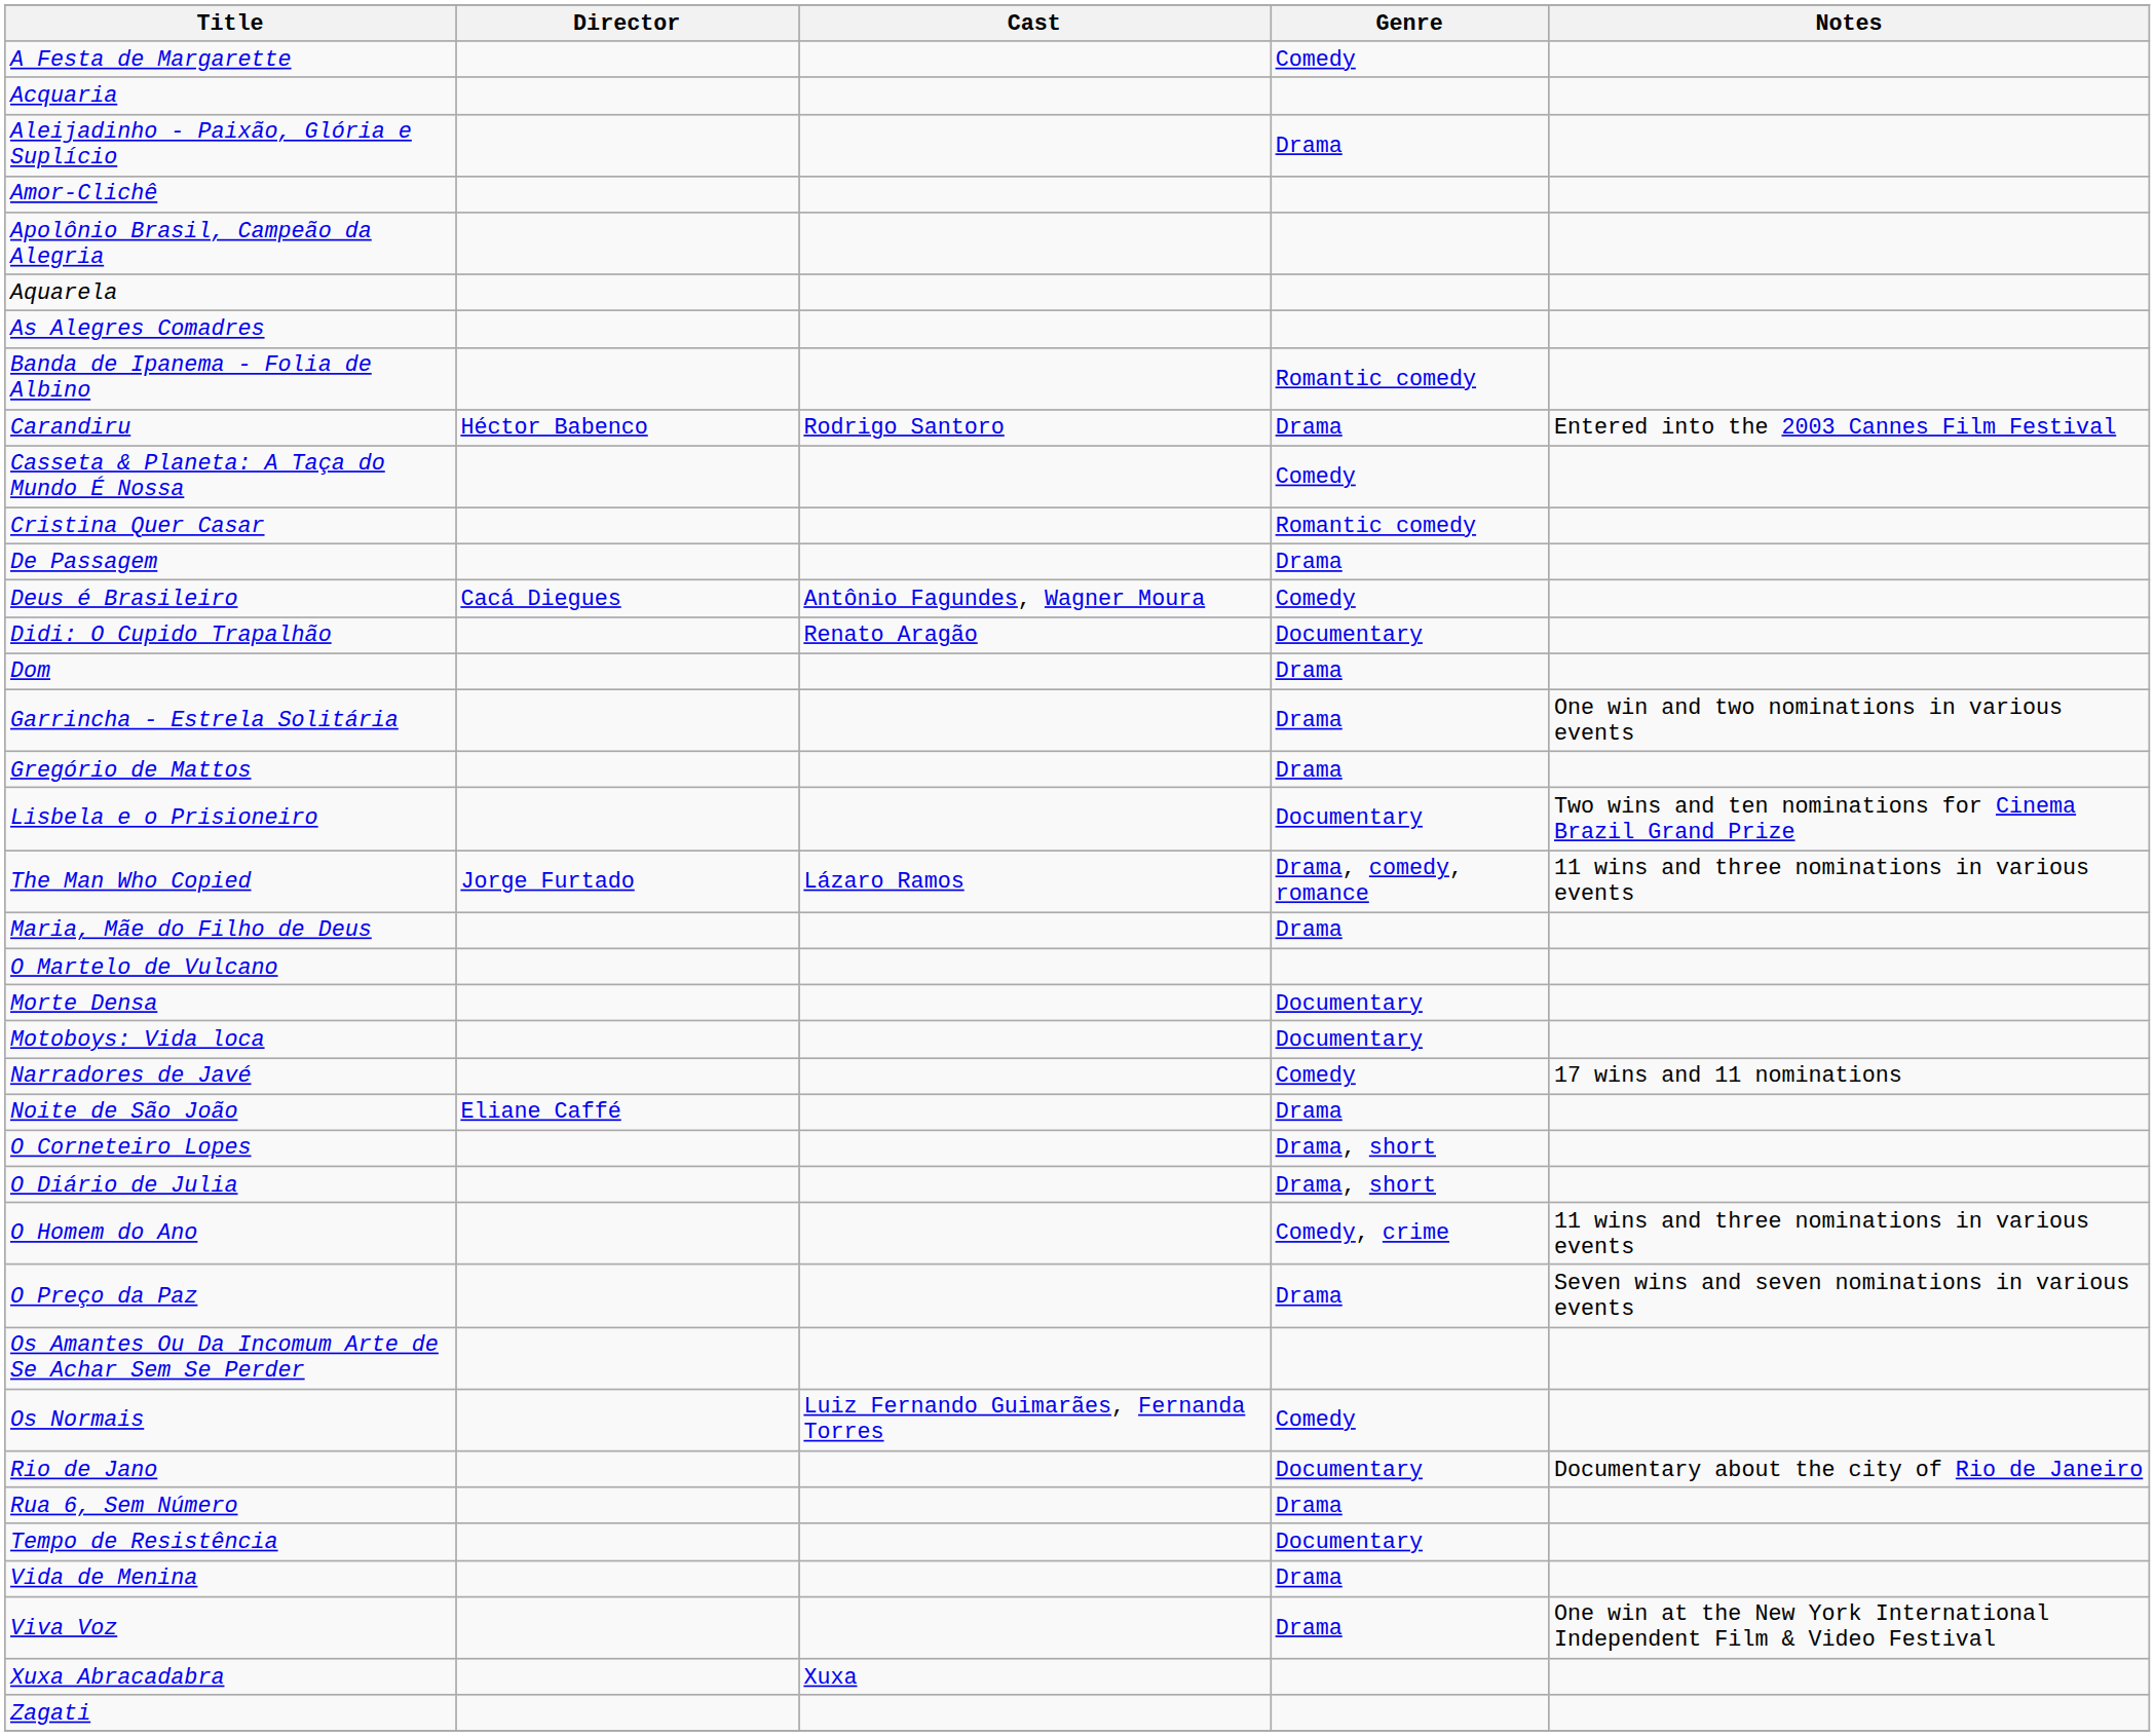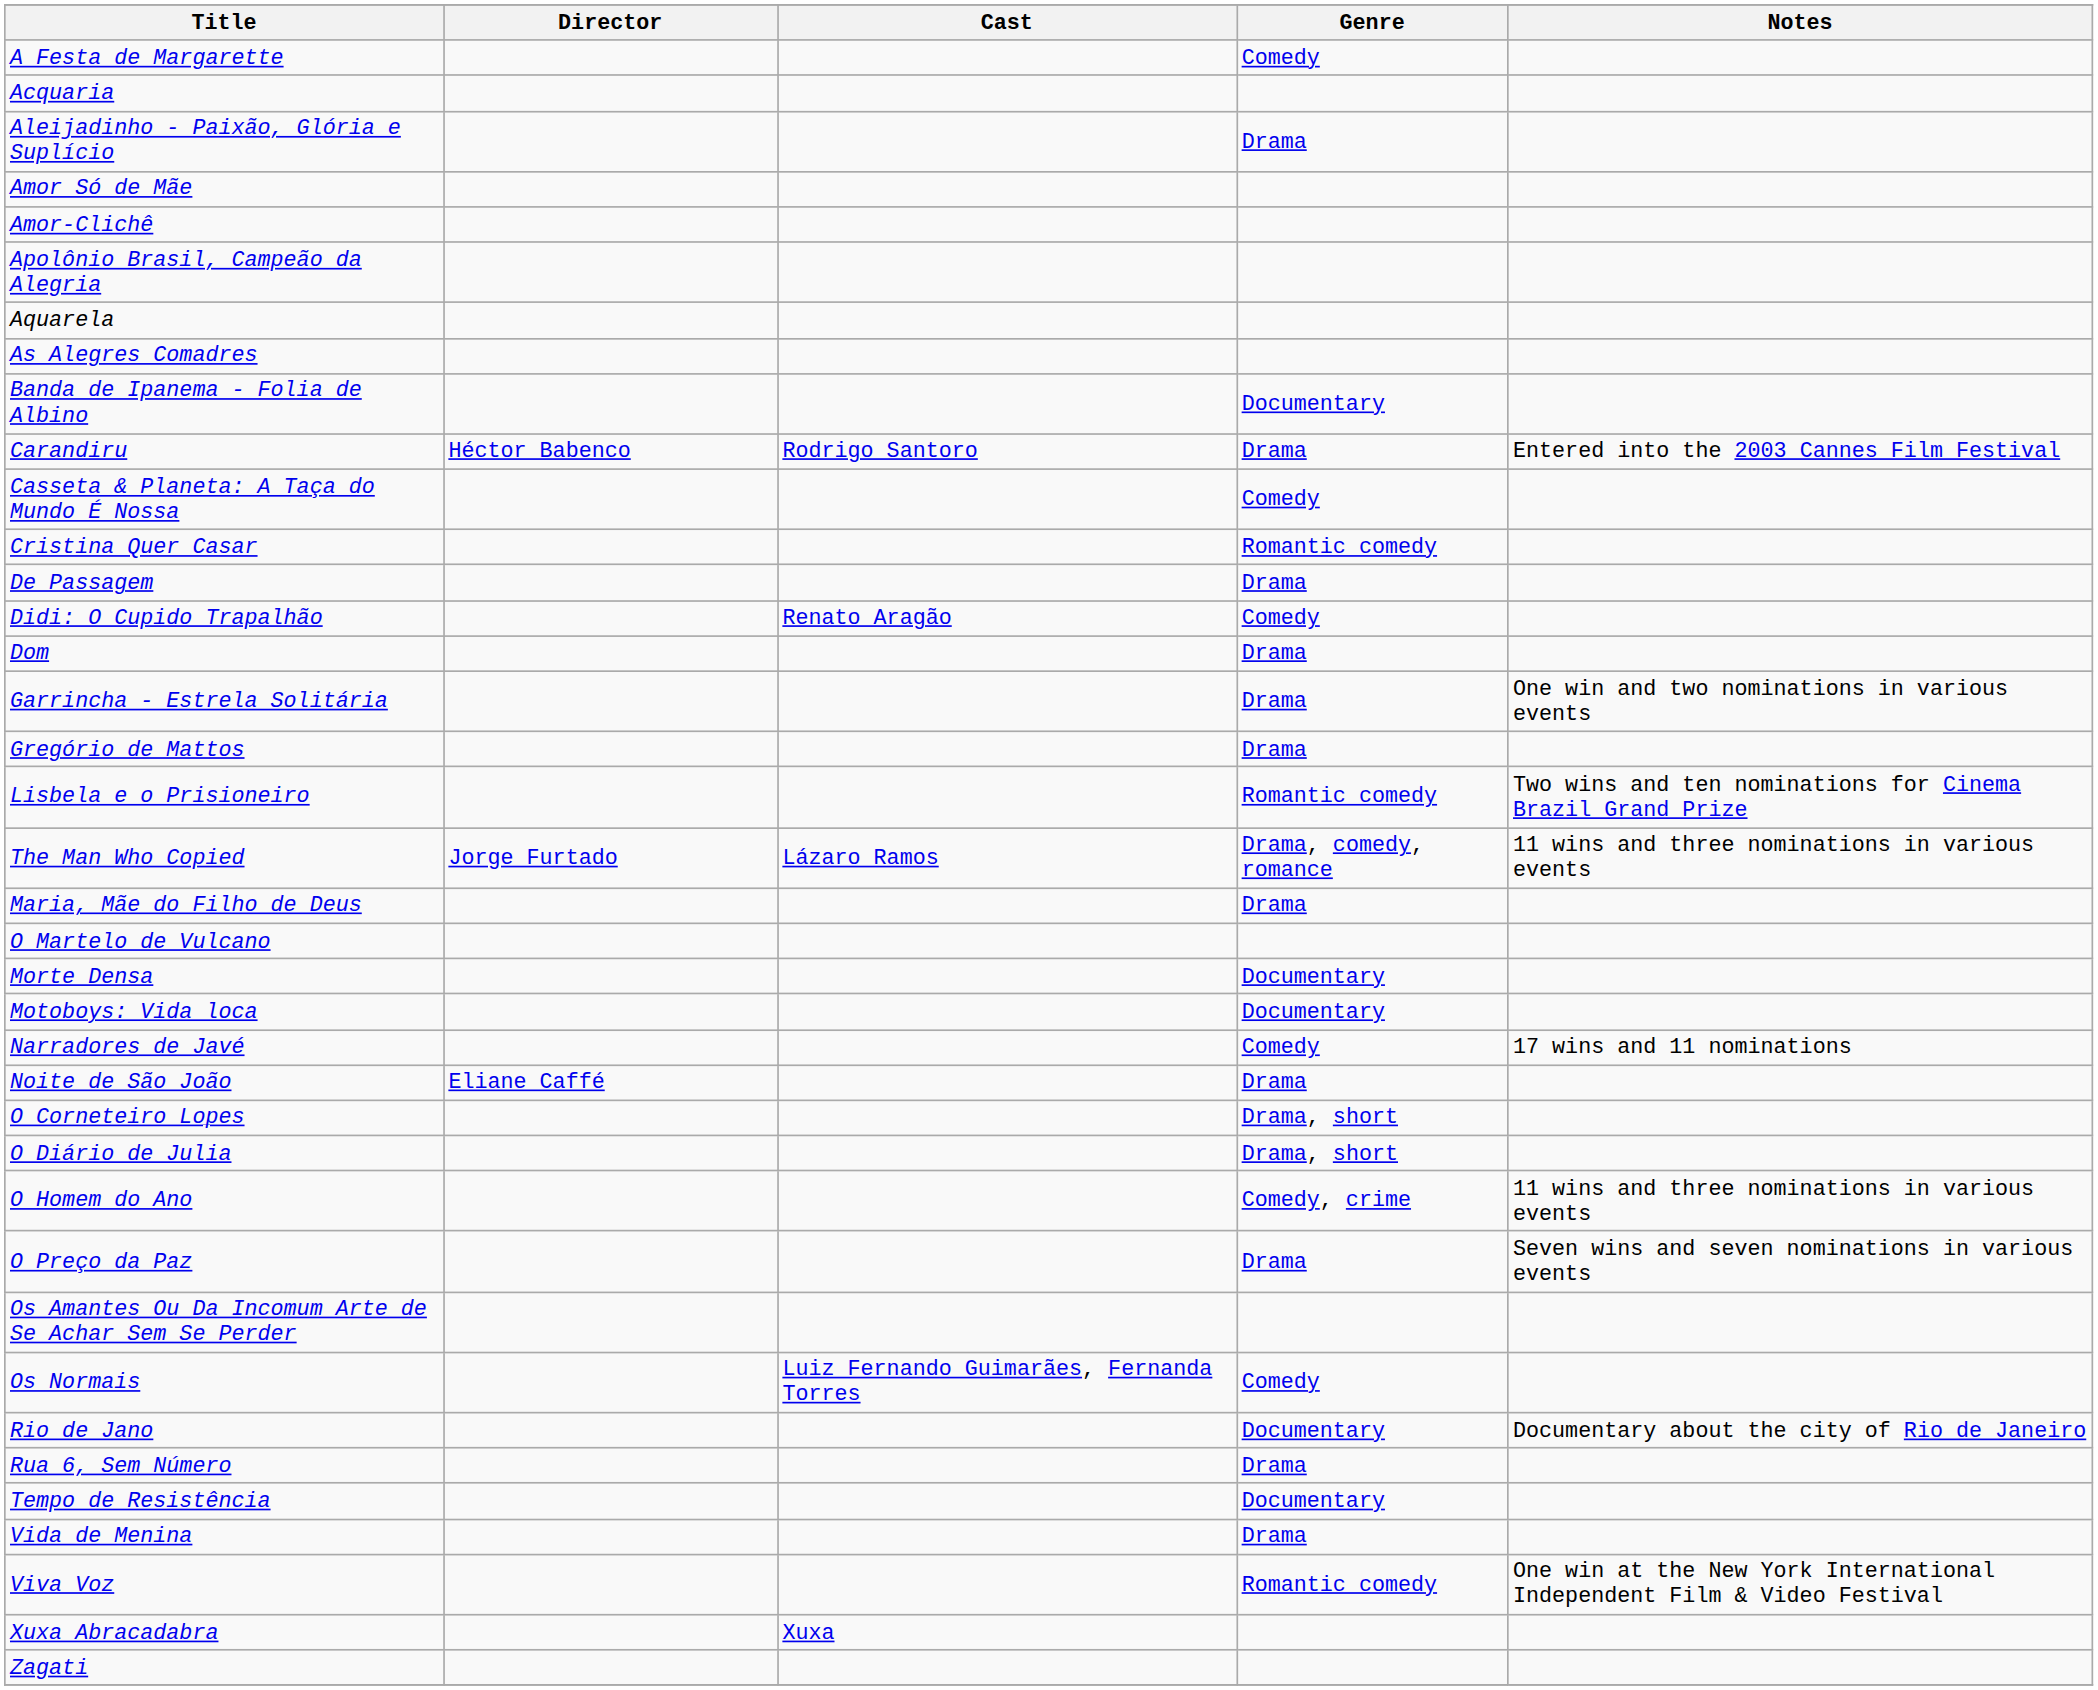 <table class="wikitable sortable">
 <tr>
 </tr>
 <tr>
 <th width=21%>Title</th>
 <th width=16%>Director</th>
 <th width=22%>Cast</th>
 <th width=13%>Genre</th>
 <th width=28%>Notes</th>
 </tr>
 <tr>
 <td><em><a href='#'>A Festa de Margarette</a></em></td>
 <td></td>
 <td></td>
 <td><a href='#'>Comedy</a></td>
 <td></td>
 </tr>
 <tr>
 <td><em><a href='#'>Acquaria</a></em></td>
 <td></td>
 <td></td>
 <td></td>
 <td></td>
 </tr>
 <tr>
 <td><em><a href='#'>Aleijadinho - Paixão, Glória e Suplício</a></em></td>
 <td></td>
 <td></td>
 <td><a href='#'>Drama</a></td>
+<td></td>
+</tr>
+<tr>
+<td><em><a href='#'>Amor Só de Mãe</a></em></td>
+<td></td>
+<td></td>
+<td></td>
 <td></td>
 </tr>
 <tr>
 <td><em><a href='#'>Amor-Clichê</a></em></td>
 <td></td>
 <td></td>
 <td></td>
 <td></td>
 </tr>
 <tr>
 <td><em><a href='#'>Apolônio Brasil, Campeão da Alegria</a></em></td>
 <td></td>
 <td></td>
 <td></td>
 <td></td>
 </tr>
 <tr>
 <td><em>Aquarela</em></td>
 <td></td>
 <td></td>
 <td></td>
 <td></td>
 </tr>
 <tr>
 <td><em><a href='#'>As Alegres Comadres</a></em></td>
 <td></td>
 <td></td>
 <td></td>
 <td></td>
 </tr>
 <tr>
 <td><em><a href='#'>Banda de Ipanema - Folia de Albino</a></em></td>
 <td></td>
 <td></td>
-<td><a href='#'>Romantic comedy</a></td>
+<td><a href='#'>Documentary</a></td>
 <td></td>
 </tr>
 <tr>
 <td><em><a href='#'>Carandiru</a></em></td>
 <td><a href='#'>Héctor Babenco</a></td>
 <td><a href='#'>Rodrigo Santoro</a></td>
 <td><a href='#'>Drama</a></td>
 <td>Entered into the <a href='#'>2003 Cannes Film Festival</a></td>
 </tr>
 <tr>
 <td><em><a href='#'>Casseta & Planeta: A Taça do Mundo É Nossa</a></em></td>
 <td></td>
 <td></td>
 <td><a href='#'>Comedy</a></td>
 <td></td>
 </tr>
 <tr>
 <td><em><a href='#'>Cristina Quer Casar</a></em></td>
 <td></td>
 <td></td>
 <td><a href='#'>Romantic comedy</a></td>
 <td></td>
 </tr>
 <tr>
 <td><em><a href='#'>De Passagem</a></em></td>
 <td></td>
 <td></td>
 <td><a href='#'>Drama</a></td>
 <td></td>
 </tr>
 <tr>
-<td><em><a href='#'>Deus é Brasileiro</a></em></td>
-<td><a href='#'>Cacá Diegues</a></td>
-<td><a href='#'>Antônio Fagundes</a>, <a href='#'>Wagner Moura</a></td>
-<td><a href='#'>Comedy</a></td>
-<td></td>
-</tr>
-<tr>
 <td><em><a href='#'>Didi: O Cupido Trapalhão</a></em></td>
 <td></td>
 <td><a href='#'>Renato Aragão</a></td>
-<td><a href='#'>Documentary</a></td>
+<td><a href='#'>Comedy</a></td>
 <td></td>
 </tr>
 <tr>
 <td><em> <a href='#'>Dom</a></em></td>
 <td></td>
 <td></td>
 <td><a href='#'>Drama</a></td>
 <td></td>
 </tr>
 <tr>
 <td><em><a href='#'>Garrincha - Estrela Solitária</a></em></td>
 <td></td>
 <td></td>
 <td><a href='#'>Drama</a></td>
 <td>One win and two nominations in various events</td>
 </tr>
 <tr>
 <td><em><a href='#'>Gregório de Mattos</a></em></td>
 <td></td>
 <td></td>
 <td><a href='#'>Drama</a></td>
 <td></td>
 </tr>
 <tr>
 <td><em><a href='#'>Lisbela e o Prisioneiro</a></em></td>
 <td></td>
 <td></td>
-<td><a href='#'>Documentary</a></td>
+<td><a href='#'>Romantic comedy</a></td>
 <td>Two wins and ten nominations for <a href='#'>Cinema Brazil Grand Prize</a></td>
 </tr>
 <tr>
 <td><em><a href='#'>The Man Who Copied</a></em></td>
 <td><a href='#'>Jorge Furtado</a></td>
 <td><a href='#'>Lázaro Ramos</a></td>
 <td><a href='#'>Drama</a>, <a href='#'>comedy</a>, <a href='#'>romance</a></td>
 <td>11 wins and three nominations in various events</td>
 </tr>
 <tr>
 <td><em><a href='#'>Maria, Mãe do Filho de Deus</a></em></td>
 <td></td>
 <td></td>
 <td><a href='#'>Drama</a></td>
 <td></td>
 </tr>
 <tr>
 <td><em><a href='#'>O Martelo de Vulcano</a></em></td>
 <td></td>
 <td></td>
 <td></td>
 <td></td>
 </tr>
 <tr>
 <td><em><a href='#'>Morte Densa</a></em></td>
 <td></td>
 <td></td>
 <td><a href='#'>Documentary</a></td>
 <td></td>
 </tr>
 <tr>
 <td><em><a href='#'>Motoboys: Vida loca</a></em></td>
 <td></td>
 <td></td>
 <td><a href='#'>Documentary</a></td>
 <td></td>
 </tr>
 <tr>
 <td><em><a href='#'>Narradores de Javé</a></em></td>
 <td></td>
 <td></td>
 <td><a href='#'>Comedy</a></td>
 <td>17 wins and 11 nominations</td>
 </tr>
 <tr>
 <td><em><a href='#'>Noite de São João</a></em></td>
 <td><a href='#'>Eliane Caffé</a></td>
 <td></td>
 <td><a href='#'>Drama</a></td>
 <td></td>
 </tr>
 <tr>
 <td><em><a href='#'>O Corneteiro Lopes</a></em></td>
 <td></td>
 <td></td>
 <td><a href='#'>Drama</a>, <a href='#'>short</a></td>
 <td></td>
 </tr>
 <tr>
 <td><em><a href='#'>O Diário de Julia</a></em></td>
 <td></td>
 <td></td>
 <td><a href='#'>Drama</a>, <a href='#'>short</a></td>
 <td></td>
 </tr>
 <tr>
 <td><em><a href='#'>O Homem do Ano</a></em></td>
 <td></td>
 <td></td>
 <td><a href='#'>Comedy</a>, <a href='#'>crime</a></td>
 <td>11 wins and three nominations in various events</td>
 </tr>
 <tr>
 <td><em><a href='#'>O Preço da Paz</a></em></td>
 <td></td>
 <td></td>
 <td><a href='#'>Drama</a></td>
 <td>Seven wins and seven nominations in various events</td>
 </tr>
 <tr>
 <td><em><a href='#'>Os Amantes Ou Da Incomum Arte de Se Achar Sem Se Perder</a></em></td>
 <td></td>
 <td></td>
 <td></td>
 <td></td>
 </tr>
 <tr>
 <td><em><a href='#'>Os Normais</a></em></td>
 <td></td>
 <td><a href='#'>Luiz Fernando Guimarães</a>, <a href='#'>Fernanda Torres</a></td>
 <td><a href='#'>Comedy</a></td>
 <td></td>
 </tr>
 <tr>
 <td><em><a href='#'>Rio de Jano</a></em></td>
 <td></td>
 <td></td>
 <td><a href='#'>Documentary</a></td>
 <td>Documentary about the city of <a href='#'>Rio de Janeiro</a></td>
 </tr>
 <tr>
 <td><em><a href='#'>Rua 6, Sem Número</a></em></td>
 <td></td>
 <td></td>
 <td><a href='#'>Drama</a></td>
 <td></td>
 </tr>
 <tr>
 <td><em><a href='#'>Tempo de Resistência</a></em></td>
 <td></td>
 <td></td>
 <td><a href='#'>Documentary</a></td>
 <td></td>
 </tr>
 <tr>
 <td><em><a href='#'>Vida de Menina</a></em></td>
 <td></td>
 <td></td>
 <td><a href='#'>Drama</a></td>
 <td></td>
 </tr>
 <tr>
 <td><em><a href='#'>Viva Voz</a></em></td>
 <td></td>
 <td></td>
-<td><a href='#'>Drama</a></td>
+<td><a href='#'>Romantic comedy</a></td>
 <td>One win at the New York International Independent Film & Video Festival</td>
 </tr>
 <tr>
 <td><em><a href='#'>Xuxa Abracadabra</a></em></td>
 <td></td>
 <td><a href='#'>Xuxa</a></td>
 <td></td>
 <td></td>
 </tr>
 <tr>
 <td><em><a href='#'>Zagati</a></em></td>
 <td></td>
 <td></td>
 <td></td>
 <td></td>
 </tr>
 <tr>
 </tr>
 </table>
